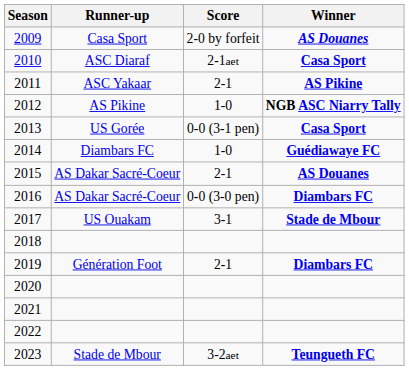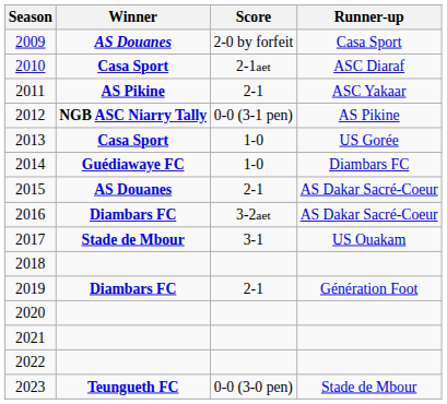 <table class="wikitable" style="text-align: center; font-size:95%">
 <tr>
 <th>Season</th>
+<th>Winner</th>
+<th>Score</th>
 <th>Runner-up</th>
-<th>Score</th>
-<th>Winner</th>
 </tr>
 <tr>
 <td><a href='#'>2009</a></td>
+<td><strong><em><a href='#'>AS Douanes</a></em></strong></td>
+<td>2-0 by forfeit</td>
 <td><a href='#'>Casa Sport</a></td>
-<td>2-0 by forfeit</td>
-<td><strong><em><a href='#'>AS Douanes</a></em></strong></td>
 </tr>
 <tr>
 <td><a href='#'>2010</a></td>
+<td><strong><a href='#'>Casa Sport</a></strong></td>
+<td>2-1<small>aet</small></td>
 <td><a href='#'>ASC Diaraf</a></td>
-<td>2-1<small>aet</small></td>
-<td><strong><a href='#'>Casa Sport</a></strong></td>
 </tr>
 <tr>
 <td>2011</td>
+<td><strong><a href='#'>AS Pikine</a></strong></td>
+<td>2-1</td>
 <td><a href='#'>ASC Yakaar</a></td>
-<td>2-1</td>
-<td><strong><a href='#'>AS Pikine</a></strong></td>
 </tr>
 <tr>
 <td>2012</td>
+<td><strong>NGB <a href='#'>ASC Niarry Tally</a></strong></td>
+<td>0-0 (3-1 pen)</td>
 <td><a href='#'>AS Pikine</a></td>
-<td>1-0</td>
-<td><strong>NGB <a href='#'>ASC Niarry Tally</a></strong></td>
 </tr>
 <tr>
 <td>2013</td>
+<td><strong><a href='#'>Casa Sport</a></strong></td>
+<td>1-0</td>
 <td><a href='#'>US Gorée</a></td>
-<td>0-0 (3-1 pen)</td>
-<td><strong><a href='#'>Casa Sport</a></strong></td>
 </tr>
 <tr>
 <td>2014</td>
+<td><strong><a href='#'>Guédiawaye FC</a></strong></td>
+<td>1-0</td>
 <td><a href='#'>Diambars FC</a></td>
-<td>1-0</td>
-<td><strong><a href='#'>Guédiawaye FC</a></strong></td>
 </tr>
 <tr>
 <td>2015</td>
+<td><strong><a href='#'>AS Douanes</a></strong></td>
+<td>2-1</td>
 <td><a href='#'>AS Dakar Sacré-Coeur</a></td>
-<td>2-1</td>
-<td><strong><a href='#'>AS Douanes</a></strong></td>
 </tr>
 <tr>
 <td>2016</td>
+<td><strong><a href='#'>Diambars FC</a></strong></td>
+<td>3-2<small>aet</small></td>
 <td><a href='#'>AS Dakar Sacré-Coeur</a></td>
-<td>0-0 (3-0 pen)</td>
-<td><strong><a href='#'>Diambars FC</a></strong></td>
 </tr>
 <tr>
 <td>2017</td>
+<td><strong><a href='#'>Stade de Mbour</a></strong></td>
+<td>3-1</td>
 <td><a href='#'>US Ouakam</a></td>
-<td>3-1</td>
-<td><strong><a href='#'>Stade de Mbour</a></strong></td>
 </tr>
 <tr>
 <td>2018</td>
 <td></td>
 <td></td>
 <td></td>
 </tr>
 <tr>
 <td>2019</td>
+<td><strong><a href='#'>Diambars FC</a></strong></td>
+<td>2-1</td>
 <td><a href='#'>Génération Foot</a></td>
-<td>2-1</td>
-<td><strong><a href='#'>Diambars FC</a></strong></td>
 </tr>
 <tr>
 <td>2020</td>
 <td></td>
 <td></td>
 <td></td>
 </tr>
 <tr>
 <td>2021</td>
 <td></td>
 <td></td>
 <td></td>
 </tr>
 <tr>
 <td>2022</td>
 <td></td>
 <td></td>
 <td></td>
 </tr>
 <tr>
 <td>2023</td>
+<td><strong><a href='#'>Teungueth FC</a></strong></td>
+<td>0-0 (3-0 pen)</td>
 <td><a href='#'>Stade de Mbour</a></td>
-<td>3-2<small>aet</small></td>
-<td><strong><a href='#'>Teungueth FC</a></strong></td>
 </tr>
 </table>
